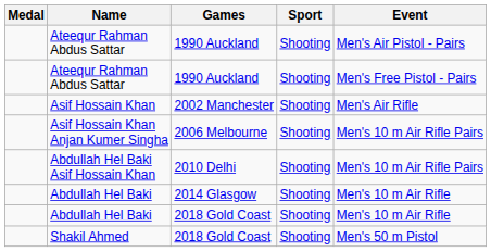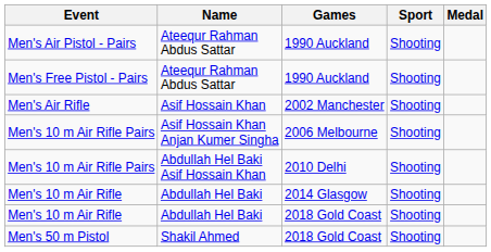 <table class="wikitable sortable" style="font-size:95%">
 <tr>
-<th>Medal</th>
+<th>Event</th>
 <th>Name</th>
 <th>Games</th>
 <th>Sport</th>
-<th>Event</th>
+<th>Medal</th>
 </tr>
 <tr>
-<td></td>
+<td><a href='#'>Men's Air Pistol - Pairs</a></td>
 <td><a href='#'>Ateequr Rahman</a><br>Abdus Sattar</td>
 <td><a href='#'>1990 Auckland</a></td>
 <td> <a href='#'>Shooting</a></td>
-<td><a href='#'>Men's Air Pistol - Pairs</a></td>
+<td></td>
 </tr>
 <tr>
-<td></td>
+<td><a href='#'>Men's Free Pistol - Pairs</a></td>
 <td><a href='#'>Ateequr Rahman</a><br>Abdus Sattar</td>
 <td><a href='#'>1990 Auckland</a></td>
 <td> <a href='#'>Shooting</a></td>
-<td><a href='#'>Men's Free Pistol - Pairs</a></td>
+<td></td>
 </tr>
 <tr>
-<td></td>
+<td><a href='#'> Men's Air Rifle</a></td>
 <td><a href='#'>Asif Hossain Khan</a></td>
 <td><a href='#'>2002 Manchester</a></td>
 <td> <a href='#'>Shooting</a></td>
-<td><a href='#'> Men's Air Rifle</a></td>
+<td></td>
 </tr>
 <tr>
-<td></td>
+<td><a href='#'>Men's 10 m Air Rifle Pairs</a></td>
 <td><a href='#'>Asif Hossain Khan</a><br><a href='#'>Anjan Kumer Singha</a></td>
 <td><a href='#'>2006 Melbourne</a></td>
 <td> <a href='#'>Shooting</a></td>
-<td><a href='#'>Men's 10 m Air Rifle Pairs</a></td>
+<td></td>
 </tr>
 <tr>
-<td></td>
+<td><a href='#'>Men's 10 m Air Rifle Pairs</a></td>
 <td><a href='#'>Abdullah Hel Baki</a><br><a href='#'>Asif Hossain Khan</a></td>
 <td><a href='#'>2010 Delhi</a></td>
 <td> <a href='#'>Shooting</a></td>
-<td><a href='#'>Men's 10 m Air Rifle Pairs</a></td>
+<td></td>
 </tr>
 <tr>
-<td></td>
+<td><a href='#'>Men's 10 m Air Rifle</a></td>
 <td><a href='#'>Abdullah Hel Baki</a></td>
 <td><a href='#'>2014 Glasgow</a></td>
 <td> <a href='#'>Shooting</a></td>
-<td><a href='#'>Men's 10 m Air Rifle</a></td>
+<td></td>
 </tr>
 <tr>
-<td></td>
+<td><a href='#'>Men's 10 m Air Rifle</a></td>
 <td><a href='#'>Abdullah Hel Baki</a></td>
 <td><a href='#'>2018 Gold Coast</a></td>
 <td> <a href='#'>Shooting</a></td>
-<td><a href='#'>Men's 10 m Air Rifle</a></td>
+<td></td>
 </tr>
 <tr>
-<td></td>
+<td><a href='#'>Men's 50 m Pistol</a></td>
 <td><a href='#'>Shakil Ahmed</a></td>
 <td><a href='#'>2018 Gold Coast</a></td>
 <td> <a href='#'>Shooting</a></td>
-<td><a href='#'>Men's 50 m Pistol</a></td>
+<td></td>
 </tr>
 </table>
